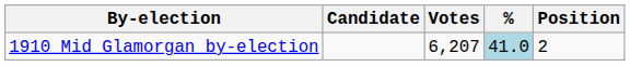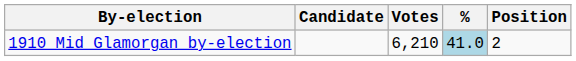 <table class="wikitable sortable">
 <tr>
 <th>By-election</th>
 <th>Candidate</th>
 <th>Votes</th>
 <th>%</th>
 <th>Position</th>
 </tr>
 <tr>
 <td><a href='#'>1910 Mid Glamorgan by-election</a></td>
 <td></td>
-<td>6,207</td>
+<td>6,210</td>
 <td style="background: lightblue;">41.0</td>
 <td>2</td>
 </tr>
 </table>
